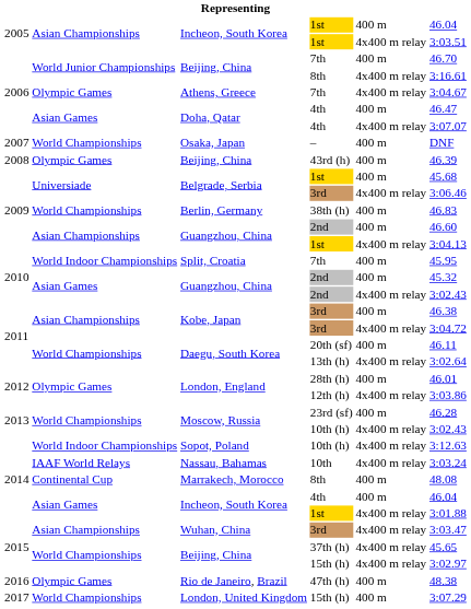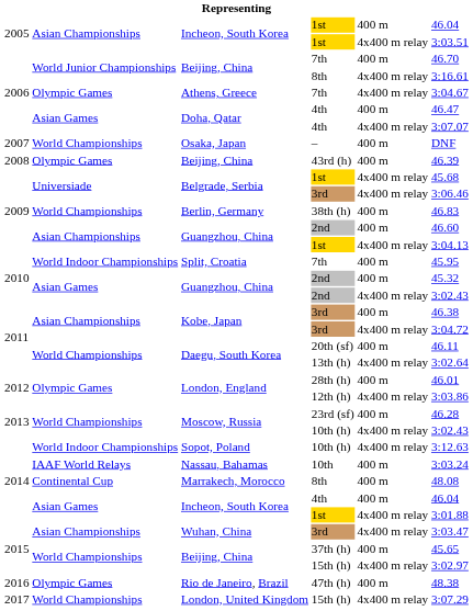 <table>
 <tr>
 <th colspan="6">Representing </th>
 </tr>
 <tr>
 <td rowspan=2>2005</td>
 <td rowspan=2><a href='#'>Asian Championships</a></td>
 <td rowspan=2><a href='#'>Incheon, South Korea</a></td>
 <td bgcolor="gold">1st</td>
 <td>400 m</td>
 <td><a href='#'>46.04</a></td>
 </tr>
 <tr>
 <td bgcolor="gold">1st</td>
 <td>4x400 m relay</td>
 <td><a href='#'>3:03.51</a></td>
 </tr>
 <tr>
 <td rowspan=5>2006</td>
 <td rowspan=2><a href='#'>World Junior Championships</a></td>
 <td rowspan=2><a href='#'>Beijing, China</a></td>
 <td>7th</td>
 <td>400 m</td>
 <td><a href='#'>46.70</a></td>
 </tr>
 <tr>
 <td>8th</td>
 <td>4x400 m relay</td>
 <td><a href='#'>3:16.61</a></td>
 </tr>
 <tr>
 <td><a href='#'>Olympic Games</a></td>
 <td><a href='#'>Athens, Greece</a></td>
 <td>7th</td>
 <td>4x400 m relay</td>
 <td><a href='#'>3:04.67</a></td>
 </tr>
 <tr>
 <td rowspan=2><a href='#'>Asian Games</a></td>
 <td rowspan=2><a href='#'>Doha, Qatar</a></td>
 <td>4th</td>
 <td>400 m</td>
 <td><a href='#'>46.47</a></td>
 </tr>
 <tr>
 <td>4th</td>
 <td>4x400 m relay</td>
 <td><a href='#'>3:07.07</a></td>
 </tr>
 <tr>
 <td>2007</td>
 <td><a href='#'>World Championships</a></td>
 <td><a href='#'>Osaka, Japan</a></td>
 <td>–</td>
 <td>400 m</td>
 <td><a href='#'>DNF</a></td>
 </tr>
 <tr>
 <td>2008</td>
 <td><a href='#'>Olympic Games</a></td>
 <td><a href='#'>Beijing, China</a></td>
 <td>43rd (h)</td>
 <td>400 m</td>
 <td><a href='#'>46.39</a></td>
 </tr>
 <tr>
 <td rowspan=5>2009</td>
 <td rowspan=2><a href='#'>Universiade</a></td>
 <td rowspan=2><a href='#'>Belgrade, Serbia</a></td>
 <td bgcolor="gold">1st</td>
-<td>400 m</td>
+<td>4x400 m relay</td>
 <td><a href='#'>45.68</a></td>
 </tr>
 <tr>
 <td bgcolor="cc9966">3rd</td>
 <td>4x400 m relay</td>
 <td><a href='#'>3:06.46</a></td>
 </tr>
 <tr>
 <td><a href='#'>World Championships</a></td>
 <td><a href='#'>Berlin, Germany</a></td>
 <td>38th (h)</td>
 <td>400 m</td>
 <td><a href='#'>46.83</a></td>
 </tr>
 <tr>
 <td rowspan=2><a href='#'>Asian Championships</a></td>
 <td rowspan=2><a href='#'>Guangzhou, China</a></td>
 <td bgcolor="silver">2nd</td>
 <td>400 m</td>
 <td><a href='#'>46.60</a></td>
 </tr>
 <tr>
 <td bgcolor="gold">1st</td>
 <td>4x400 m relay</td>
 <td><a href='#'>3:04.13</a></td>
 </tr>
 <tr>
 <td rowspan=3>2010</td>
 <td><a href='#'>World Indoor Championships</a></td>
 <td><a href='#'>Split, Croatia</a></td>
 <td>7th</td>
 <td>400 m</td>
 <td><a href='#'>45.95</a></td>
 </tr>
 <tr>
 <td rowspan=2><a href='#'>Asian Games</a></td>
 <td rowspan=2><a href='#'>Guangzhou, China</a></td>
 <td bgcolor="silver">2nd</td>
 <td>400 m</td>
 <td><a href='#'>45.32</a></td>
 </tr>
 <tr>
 <td bgcolor="silver">2nd</td>
 <td>4x400 m relay</td>
 <td><a href='#'>3:02.43</a></td>
 </tr>
 <tr>
 <td rowspan=4>2011</td>
 <td rowspan=2><a href='#'>Asian Championships</a></td>
 <td rowspan=2><a href='#'>Kobe, Japan</a></td>
 <td bgcolor="cc9966">3rd</td>
 <td>400 m</td>
 <td><a href='#'>46.38</a></td>
 </tr>
 <tr>
 <td bgcolor="cc9966">3rd</td>
 <td>4x400 m relay</td>
 <td><a href='#'>3:04.72</a></td>
 </tr>
 <tr>
 <td rowspan=2><a href='#'>World Championships</a></td>
 <td rowspan=2><a href='#'>Daegu, South Korea</a></td>
 <td>20th (sf)</td>
 <td>400 m</td>
 <td><a href='#'>46.11</a></td>
 </tr>
 <tr>
 <td>13th (h)</td>
 <td>4x400 m relay</td>
 <td><a href='#'>3:02.64</a></td>
 </tr>
 <tr>
 <td rowspan=2>2012</td>
 <td rowspan=2><a href='#'>Olympic Games</a></td>
 <td rowspan=2><a href='#'>London, England</a></td>
 <td>28th (h)</td>
 <td>400 m</td>
 <td><a href='#'>46.01</a></td>
 </tr>
 <tr>
 <td>12th (h)</td>
 <td>4x400 m relay</td>
 <td><a href='#'>3:03.86</a></td>
 </tr>
 <tr>
 <td rowspan=2>2013</td>
 <td rowspan=2><a href='#'>World Championships</a></td>
 <td rowspan=2><a href='#'>Moscow, Russia</a></td>
 <td>23rd (sf)</td>
 <td>400 m</td>
 <td><a href='#'>46.28</a></td>
 </tr>
 <tr>
 <td>10th (h)</td>
 <td>4x400 m relay</td>
 <td><a href='#'>3:02.43</a></td>
 </tr>
 <tr>
 <td rowspan=5>2014</td>
 <td><a href='#'>World Indoor Championships</a></td>
 <td><a href='#'>Sopot, Poland</a></td>
 <td>10th (h)</td>
 <td>4x400 m relay</td>
 <td><a href='#'>3:12.63</a></td>
 </tr>
 <tr>
 <td><a href='#'>IAAF World Relays</a></td>
 <td><a href='#'>Nassau, Bahamas</a></td>
 <td>10th</td>
-<td>4x400 m relay</td>
+<td>400 m</td>
 <td><a href='#'>3:03.24</a></td>
 </tr>
 <tr>
 <td><a href='#'>Continental Cup</a></td>
 <td><a href='#'>Marrakech, Morocco</a></td>
 <td>8th</td>
 <td>400 m</td>
 <td><a href='#'>48.08</a></td>
 </tr>
 <tr>
 <td rowspan=2><a href='#'>Asian Games</a></td>
 <td rowspan=2><a href='#'>Incheon, South Korea</a></td>
 <td>4th</td>
 <td>400 m</td>
 <td><a href='#'>46.04</a></td>
 </tr>
 <tr>
 <td bgcolor=gold>1st</td>
 <td>4x400 m relay</td>
 <td><a href='#'>3:01.88</a></td>
 </tr>
 <tr>
 <td rowspan=3>2015</td>
 <td><a href='#'>Asian Championships</a></td>
 <td><a href='#'>Wuhan, China</a></td>
 <td bgcolor=cc9966>3rd</td>
 <td>4x400 m relay</td>
 <td><a href='#'>3:03.47</a></td>
 </tr>
 <tr>
 <td rowspan=2><a href='#'>World Championships</a></td>
 <td rowspan=2><a href='#'>Beijing, China</a></td>
 <td>37th (h)</td>
-<td>4x400 m relay</td>
+<td>400 m</td>
 <td><a href='#'>45.65</a></td>
 </tr>
 <tr>
 <td>15th (h)</td>
 <td>4x400 m relay</td>
 <td><a href='#'>3:02.97</a></td>
 </tr>
 <tr>
 <td>2016</td>
 <td><a href='#'>Olympic Games</a></td>
 <td><a href='#'>Rio de Janeiro</a>, <a href='#'>Brazil</a></td>
 <td>47th (h)</td>
 <td>400 m</td>
 <td><a href='#'>48.38</a></td>
 </tr>
 <tr>
 <td>2017</td>
 <td><a href='#'>World Championships</a></td>
 <td><a href='#'>London, United Kingdom</a></td>
 <td>15th (h)</td>
-<td>400 m</td>
+<td>4x400 m relay</td>
 <td><a href='#'>3:07.29</a></td>
 </tr>
 </table>
